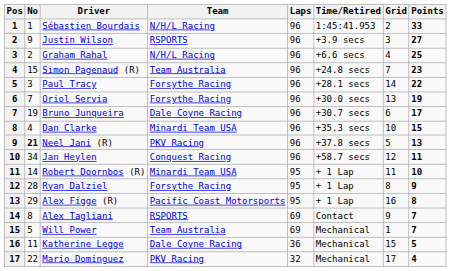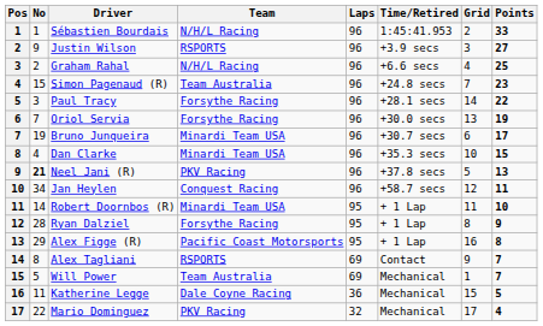 <table class="wikitable" style="font-size:95%;">
 <tr>
 <th>Pos</th>
 <th>No</th>
 <th>Driver</th>
 <th>Team</th>
 <th>Laps</th>
 <th>Time/Retired</th>
 <th>Grid</th>
 <th>Points</th>
 </tr>
 <tr>
 <th>1</th>
 <td>1</td>
 <td> <a href='#'>Sébastien Bourdais</a></td>
 <td><a href='#'>N/H/L Racing</a></td>
 <td>96</td>
 <td>1:45:41.953</td>
 <td>2</td>
 <td><strong>33</strong></td>
 </tr>
 <tr>
 <th>2</th>
 <td>9</td>
 <td> <a href='#'>Justin Wilson</a></td>
 <td><a href='#'>RSPORTS</a></td>
 <td>96</td>
 <td>+3.9 secs</td>
 <td>3</td>
 <td><strong>27</strong></td>
 </tr>
 <tr>
 <th>3</th>
 <td>2</td>
 <td> <a href='#'>Graham Rahal</a></td>
 <td><a href='#'>N/H/L Racing</a></td>
 <td>96</td>
 <td>+6.6 secs</td>
 <td>4</td>
 <td><strong>25</strong></td>
 </tr>
 <tr>
 <th>4</th>
 <td>15</td>
 <td> <a href='#'>Simon Pagenaud</a> (R)</td>
 <td><a href='#'>Team Australia</a></td>
 <td>96</td>
 <td>+24.8 secs</td>
 <td>7</td>
 <td><strong>23</strong></td>
 </tr>
 <tr>
 <th>5</th>
 <td>3</td>
 <td> <a href='#'>Paul Tracy</a></td>
 <td><a href='#'>Forsythe Racing</a></td>
 <td>96</td>
 <td>+28.1 secs</td>
 <td>14</td>
 <td><strong>22</strong></td>
 </tr>
 <tr>
 <th>6</th>
 <td>7</td>
 <td> <a href='#'>Oriol Servia</a></td>
 <td><a href='#'>Forsythe Racing</a></td>
 <td>96</td>
 <td>+30.0 secs</td>
 <td>13</td>
 <td><strong>19</strong></td>
 </tr>
 <tr>
 <th>7</th>
 <td>19</td>
 <td> <a href='#'>Bruno Junqueira</a></td>
-<td><a href='#'>Dale Coyne Racing</a></td>
+<td><a href='#'>Minardi Team USA</a></td>
 <td>96</td>
 <td>+30.7 secs</td>
 <td>6</td>
 <td><strong>17</strong></td>
 </tr>
 <tr>
 <th>8</th>
 <td>4</td>
 <td> <a href='#'>Dan Clarke</a></td>
 <td><a href='#'>Minardi Team USA</a></td>
 <td>96</td>
 <td>+35.3 secs</td>
 <td>10</td>
 <td><strong>15</strong></td>
 </tr>
 <tr>
 <th>9</th>
 <td><strong>21</strong></td>
 <td> <a href='#'>Neel Jani</a> (R)</td>
 <td><a href='#'>PKV Racing</a></td>
 <td>96</td>
 <td>+37.8 secs</td>
 <td>5</td>
 <td><strong>13</strong></td>
 </tr>
 <tr>
 <th>10</th>
 <td>34</td>
 <td> <a href='#'>Jan Heylen</a></td>
 <td><a href='#'>Conquest Racing</a></td>
 <td>96</td>
 <td>+58.7 secs</td>
 <td>12</td>
 <td><strong>11</strong></td>
 </tr>
 <tr>
 <th>11</th>
 <td>14</td>
 <td> <a href='#'>Robert Doornbos</a> (R)</td>
 <td><a href='#'>Minardi Team USA</a></td>
 <td>95</td>
 <td>+ 1 Lap</td>
 <td>11</td>
 <td><strong>10</strong></td>
 </tr>
 <tr>
 <th>12</th>
 <td>28</td>
 <td> <a href='#'>Ryan Dalziel</a></td>
 <td><a href='#'>Forsythe Racing</a></td>
 <td>95</td>
 <td>+ 1 Lap</td>
 <td>8</td>
 <td><strong>9</strong></td>
 </tr>
 <tr>
 <th>13</th>
 <td>29</td>
 <td> <a href='#'>Alex Figge</a> (R)</td>
 <td><a href='#'>Pacific Coast Motorsports</a></td>
 <td>95</td>
 <td>+ 1 Lap</td>
 <td>16</td>
 <td><strong>8</strong></td>
 </tr>
 <tr>
 <th>14</th>
 <td>8</td>
 <td> <a href='#'>Alex Tagliani</a></td>
 <td><a href='#'>RSPORTS</a></td>
 <td>69</td>
 <td>Contact</td>
 <td>9</td>
 <td><strong>7</strong></td>
 </tr>
 <tr>
 <th>15</th>
 <td>5</td>
 <td> <a href='#'>Will Power</a></td>
 <td><a href='#'>Team Australia</a></td>
 <td>69</td>
 <td>Mechanical</td>
 <td>1</td>
 <td><strong>7</strong></td>
 </tr>
 <tr>
 <th>16</th>
 <td>11</td>
 <td> <a href='#'>Katherine Legge</a></td>
 <td><a href='#'>Dale Coyne Racing</a></td>
 <td>36</td>
 <td>Mechanical</td>
 <td>15</td>
 <td><strong>5</strong></td>
 </tr>
 <tr>
 <th>17</th>
 <td>22</td>
 <td> <a href='#'>Mario Dominguez</a></td>
 <td><a href='#'>PKV Racing</a></td>
 <td>32</td>
 <td>Mechanical</td>
 <td>17</td>
 <td><strong>4</strong></td>
 </tr>
 </table>
